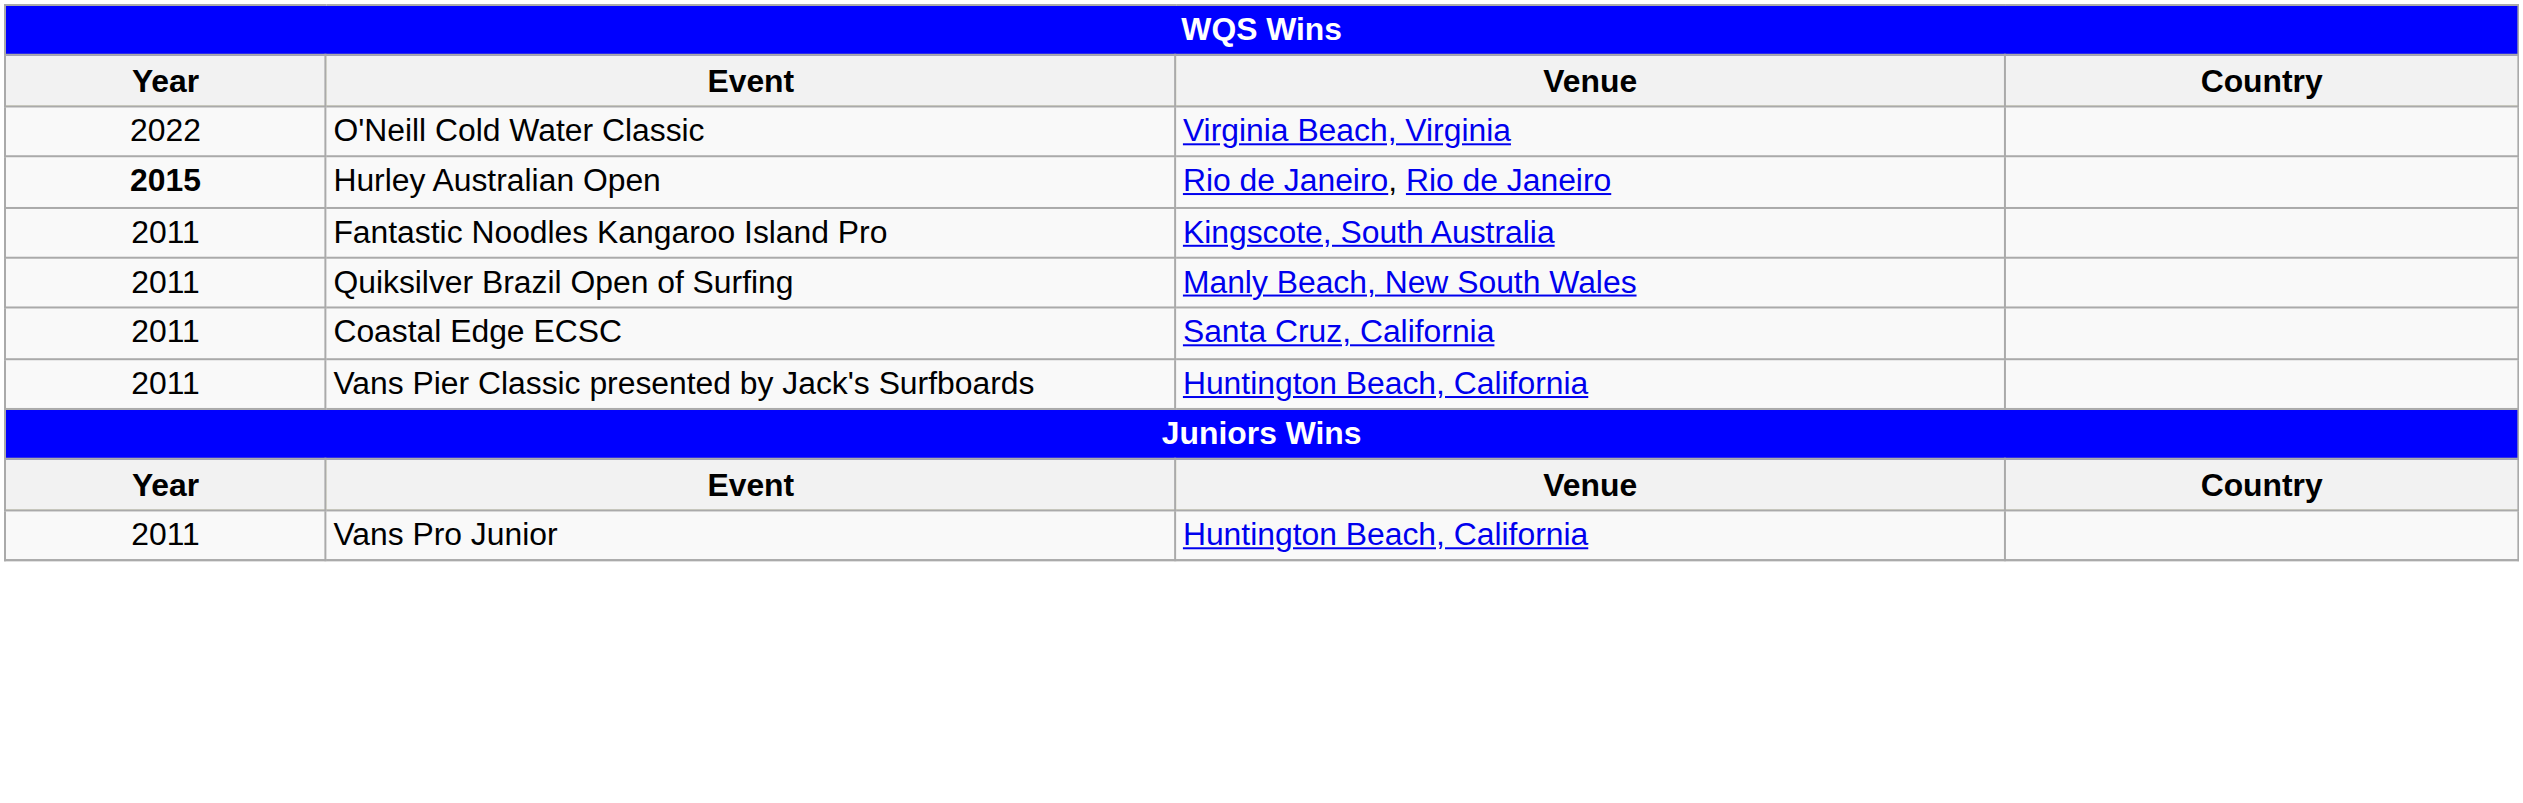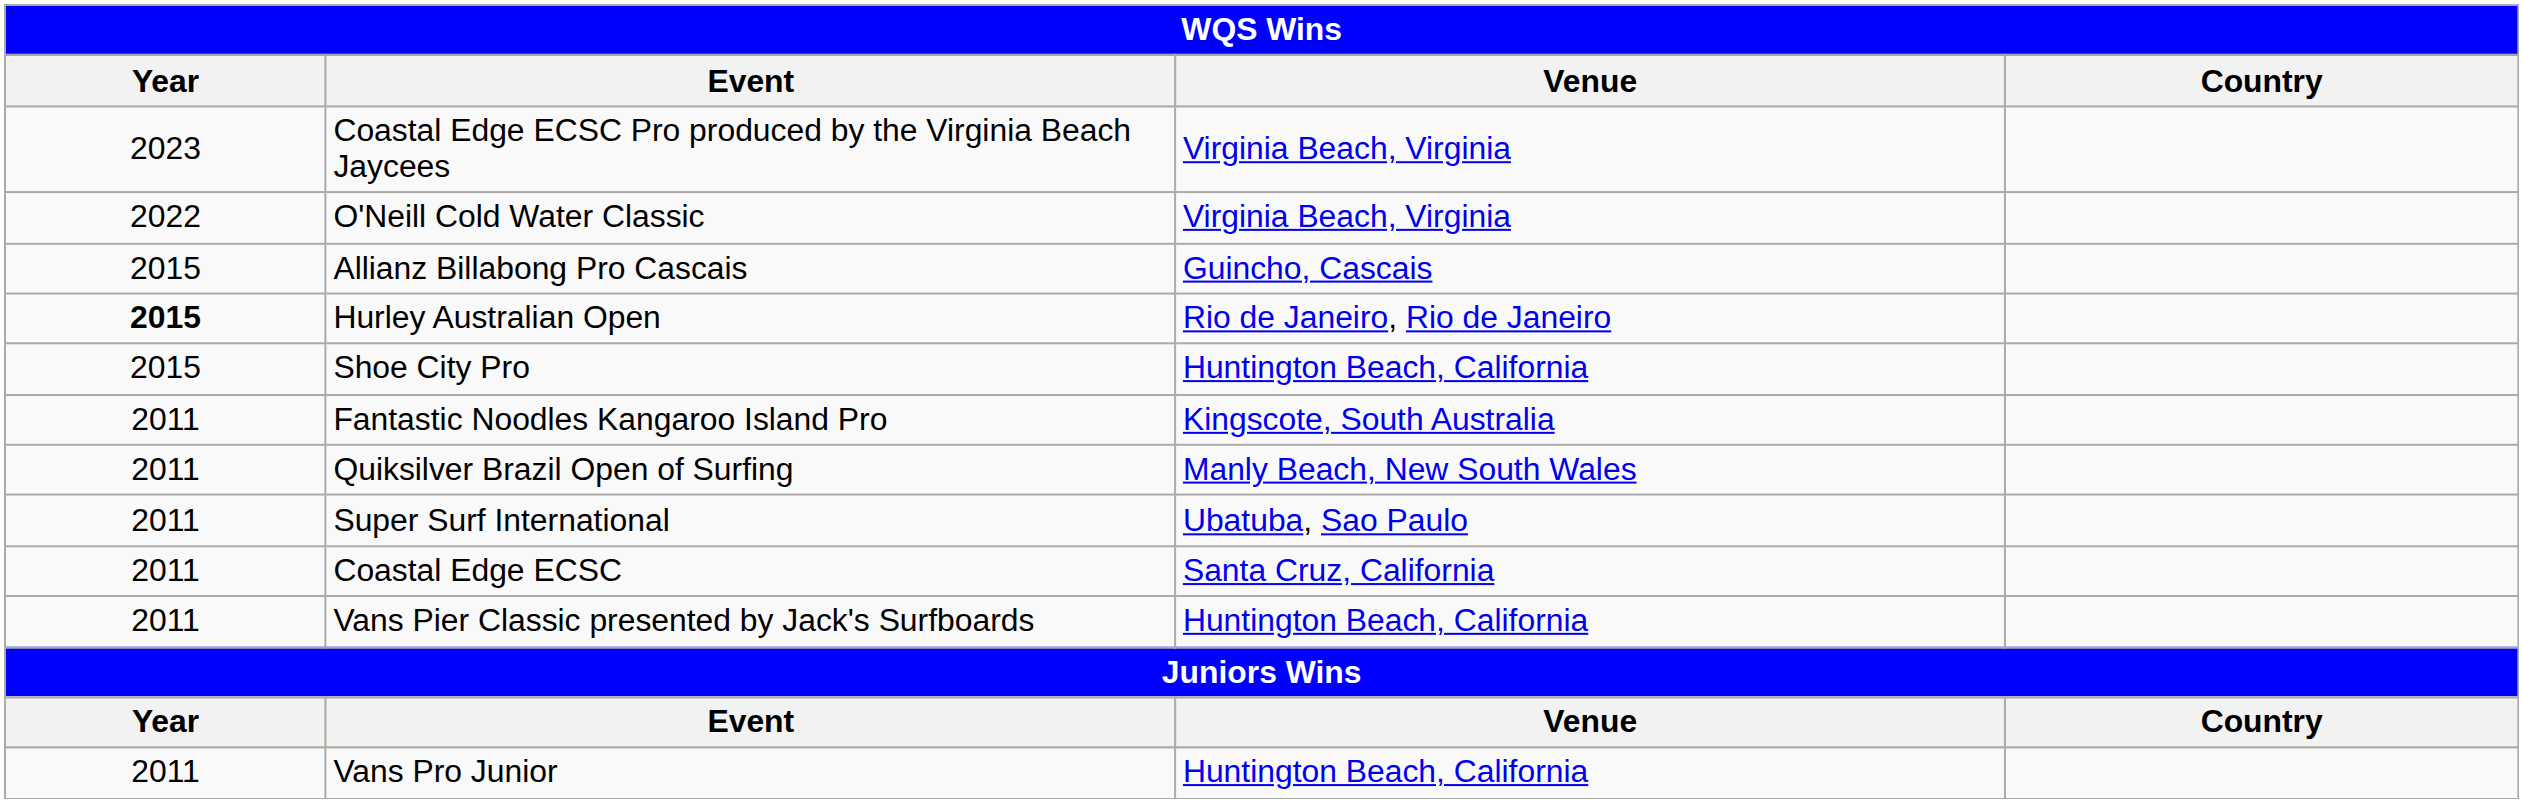 <table class="wikitable" style="width:100%;">
 <tr>
 <td colspan=4; style="background: blue; color: white" align="center"><strong>WQS Wins</strong></td>
 </tr>
 <tr bgcolor=#bdb76b>
 <th>Year</th>
 <th width=   33.8%>Event</th>
 <th width=     33%>Venue</th>
 <th>Country</th>
 </tr>
 <tr>
+<td style=text-align:center>2023</td>
+<td>Coastal Edge ECSC Pro produced by the Virginia Beach Jaycees</td>
+<td><a href='#'>Virginia Beach, Virginia</a></td>
+<td></td>
+</tr>
+<tr>
 <td style=text-align:center>2022</td>
 <td>O'Neill Cold Water Classic</td>
 <td><a href='#'>Virginia Beach, Virginia</a></td>
 <td></td>
 </tr>
 <tr>
+<td style=text-align:center>2015</td>
+<td>Allianz Billabong Pro Cascais</td>
+<td><a href='#'>Guincho, Cascais</a></td>
+<td></td>
+</tr>
+<tr>
 <td style=text-align:center><strong>2015</strong></td>
 <td>Hurley Australian Open</td>
 <td><a href='#'>Rio de Janeiro</a>, <a href='#'>Rio de Janeiro</a></td>
+<td></td>
+</tr>
+<tr>
+<td style=text-align:center>2015</td>
+<td>Shoe City Pro</td>
+<td><a href='#'>Huntington Beach, California</a></td>
 <td></td>
 </tr>
 <tr>
 <td style=text-align:center>2011</td>
 <td>Fantastic Noodles Kangaroo Island Pro</td>
 <td><a href='#'>Kingscote, South Australia</a></td>
 <td></td>
 </tr>
 <tr>
 <td style=text-align:center>2011</td>
 <td>Quiksilver Brazil Open of Surfing</td>
 <td><a href='#'>Manly Beach, New South Wales</a></td>
+<td></td>
+</tr>
+<tr>
+<td style=text-align:center>2011</td>
+<td>Super Surf International</td>
+<td><a href='#'>Ubatuba</a>, <a href='#'>Sao Paulo</a></td>
 <td></td>
 </tr>
 <tr>
 <td style=text-align:center>2011</td>
 <td>Coastal Edge ECSC</td>
 <td><a href='#'>Santa Cruz, California</a></td>
 <td></td>
 </tr>
 <tr>
 <td style=text-align:center>2011</td>
 <td>Vans Pier Classic presented by Jack's Surfboards</td>
 <td><a href='#'>Huntington Beach, California</a></td>
 <td></td>
 </tr>
 <tr>
 <td colspan=4; style="background: blue; color: white" align="center"><strong>Juniors Wins</strong></td>
 </tr>
 <tr bgcolor=#bdb76b>
 <th>Year</th>
 <th width=   33.8%>Event</th>
 <th width=     33%>Venue</th>
 <th>Country</th>
 </tr>
 <tr>
 <td style=text-align:center>2011</td>
 <td>Vans Pro Junior</td>
 <td><a href='#'>Huntington Beach, California</a></td>
 <td></td>
 </tr>
 <tr>
 </tr>
 </table>
